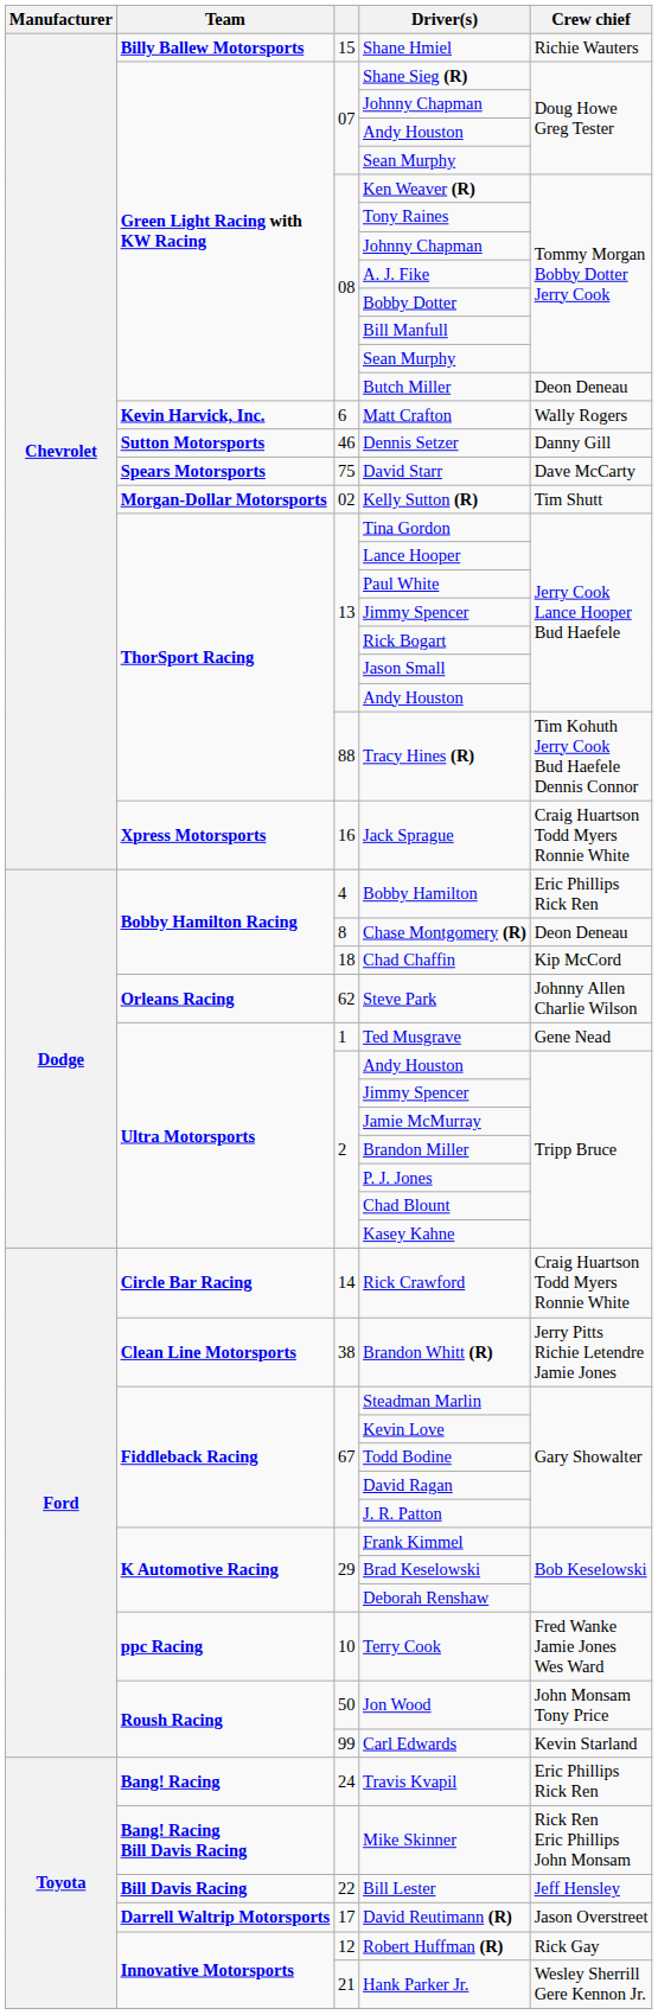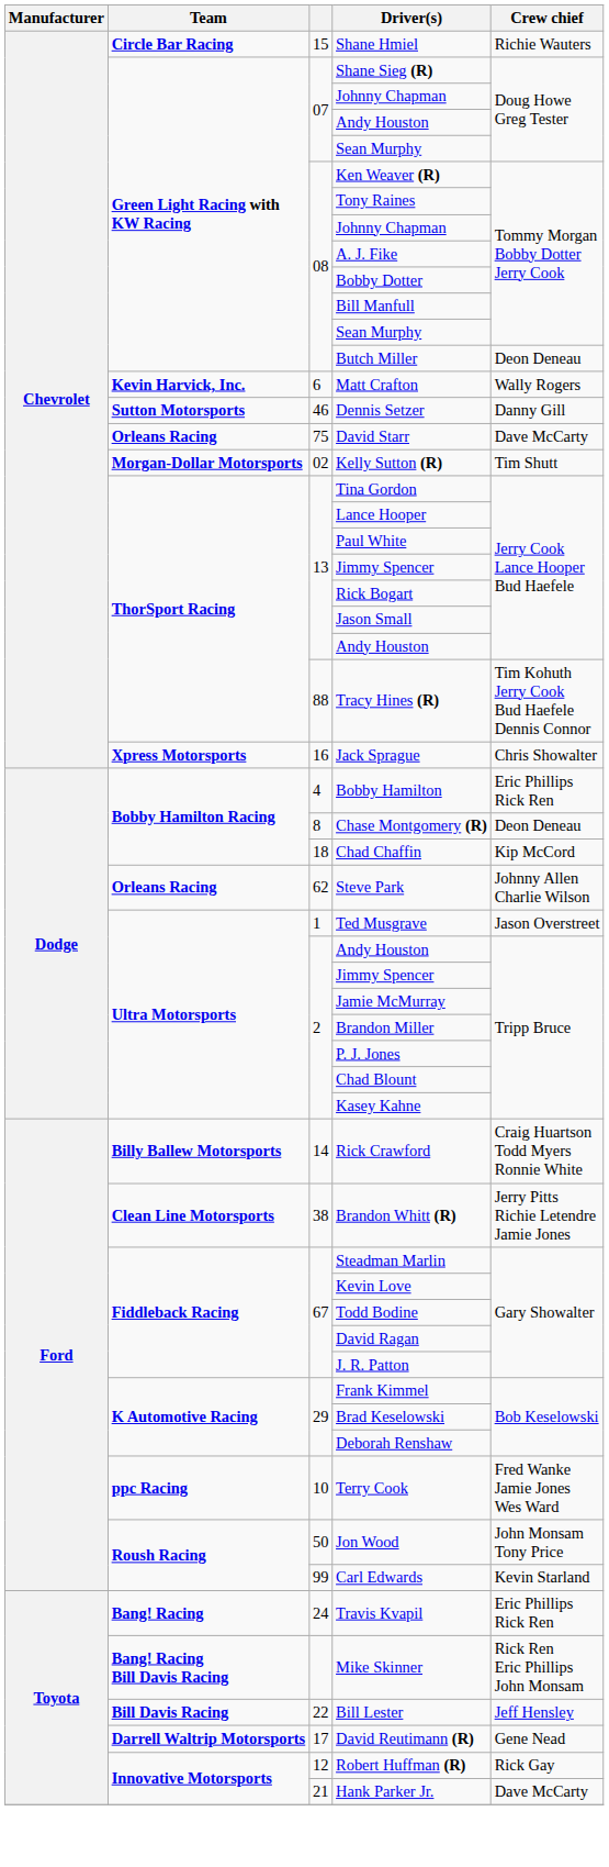 <table class="wikitable" style="font-size: 95%;">
 <tr>
 <th>Manufacturer</th>
 <th>Team</th>
 <th></th>
 <th>Driver(s)</th>
 <th>Crew chief</th>
 </tr>
 <tr>
 <th rowspan=26><a href='#'>Chevrolet</a></th>
-<td><strong><a href='#'>Billy Ballew Motorsports</a></strong></td>
+<td><strong><a href='#'>Circle Bar Racing</a></strong></td>
 <td>15</td>
 <td><a href='#'>Shane Hmiel</a></td>
 <td>Richie Wauters</td>
 </tr>
 <tr>
 <td rowspan=12><strong><a href='#'>Green Light Racing</a> with <br> <a href='#'>KW Racing</a></strong></td>
 <td rowspan=4>07</td>
 <td><a href='#'>Shane Sieg</a> <strong>(R)</strong> <small></small></td>
 <td rowspan=4>Doug Howe <small></small> <br> Greg Tester <small></small></td>
 </tr>
 <tr>
 <td><a href='#'>Johnny Chapman</a> <small></small></td>
 </tr>
 <tr>
 <td><a href='#'>Andy Houston</a> <small></small></td>
 </tr>
 <tr>
 <td><a href='#'>Sean Murphy</a> <small></small></td>
 </tr>
 <tr>
 <td rowspan=8>08</td>
 <td><a href='#'>Ken Weaver</a> <strong>(R)</strong> <small></small></td>
 <td rowspan=7>Tommy Morgan <small></small> <br> <a href='#'>Bobby Dotter</a> <small></small> <br> <a href='#'>Jerry Cook</a> <small></small></td>
 </tr>
 <tr>
 <td><a href='#'>Tony Raines</a> <small></small></td>
 </tr>
 <tr>
 <td><a href='#'>Johnny Chapman</a> <small></small></td>
 </tr>
 <tr>
 <td><a href='#'>A. J. Fike</a> <small></small></td>
 </tr>
 <tr>
 <td><a href='#'>Bobby Dotter</a> <small></small></td>
 </tr>
 <tr>
 <td><a href='#'>Bill Manfull</a> <small></small></td>
 </tr>
 <tr>
 <td><a href='#'>Sean Murphy</a> <small></small></td>
 </tr>
 <tr>
 <td><a href='#'>Butch Miller</a> <small></small></td>
 <td>Deon Deneau</td>
 </tr>
 <tr>
 <td><strong><a href='#'>Kevin Harvick, Inc.</a></strong></td>
 <td>6</td>
 <td><a href='#'>Matt Crafton</a></td>
 <td>Wally Rogers</td>
 </tr>
 <tr>
 <td><strong><a href='#'>Sutton Motorsports</a></strong></td>
 <td>46</td>
 <td><a href='#'>Dennis Setzer</a></td>
 <td>Danny Gill</td>
 </tr>
 <tr>
-<td><strong><a href='#'>Spears Motorsports</a></strong></td>
+<td><strong><a href='#'>Orleans Racing</a></strong></td>
 <td>75</td>
 <td><a href='#'>David Starr</a></td>
 <td>Dave McCarty</td>
 </tr>
 <tr>
 <td><strong><a href='#'>Morgan-Dollar Motorsports</a></strong></td>
 <td>02</td>
 <td><a href='#'>Kelly Sutton</a> <strong>(R)</strong></td>
 <td>Tim Shutt</td>
 </tr>
 <tr>
 <td rowspan=8><strong><a href='#'>ThorSport Racing</a></strong></td>
 <td rowspan=7>13</td>
 <td><a href='#'>Tina Gordon</a> <small></small></td>
 <td rowspan=7><a href='#'>Jerry Cook</a> <small></small> <br> <a href='#'>Lance Hooper</a> <small></small> <br> Bud Haefele <small></small></td>
 </tr>
 <tr>
 <td><a href='#'>Lance Hooper</a> <small></small></td>
 </tr>
 <tr>
 <td><a href='#'>Paul White</a> <small></small></td>
 </tr>
 <tr>
 <td><a href='#'>Jimmy Spencer</a> <small></small></td>
 </tr>
 <tr>
 <td><a href='#'>Rick Bogart</a> <small></small></td>
 </tr>
 <tr>
 <td><a href='#'>Jason Small</a> <small></small></td>
 </tr>
 <tr>
 <td><a href='#'>Andy Houston</a> <small></small></td>
 </tr>
 <tr>
 <td>88</td>
 <td><a href='#'>Tracy Hines</a> <strong>(R)</strong></td>
 <td>Tim Kohuth <small></small> <br> <a href='#'>Jerry Cook</a> <small></small> <br> Bud Haefele <small></small> <br> Dennis Connor <small></small></td>
 </tr>
 <tr>
 <td><strong><a href='#'>Xpress Motorsports</a></strong></td>
 <td>16</td>
 <td><a href='#'>Jack Sprague</a></td>
-<td>Craig Huartson <small></small> <br> Todd Myers <small></small> <br> Ronnie White <small></small></td>
+<td>Chris Showalter</td>
 </tr>
 <tr>
 <th rowspan=12><a href='#'>Dodge</a></th>
 <td rowspan=3><strong><a href='#'>Bobby Hamilton Racing</a></strong></td>
 <td>4</td>
 <td><a href='#'>Bobby Hamilton</a></td>
 <td>Eric Phillips <small></small> <br> Rick Ren <small></small></td>
 </tr>
 <tr>
 <td>8</td>
 <td><a href='#'>Chase Montgomery</a> <strong>(R)</strong></td>
 <td>Deon Deneau</td>
 </tr>
 <tr>
 <td>18</td>
 <td><a href='#'>Chad Chaffin</a></td>
 <td>Kip McCord</td>
 </tr>
 <tr>
 <td><strong><a href='#'>Orleans Racing</a></strong></td>
 <td>62</td>
 <td><a href='#'>Steve Park</a></td>
 <td>Johnny Allen <small></small> <br> Charlie Wilson <small></small></td>
 </tr>
 <tr>
 <td rowspan=8><strong><a href='#'>Ultra Motorsports</a></strong></td>
 <td>1</td>
 <td><a href='#'>Ted Musgrave</a></td>
-<td>Gene Nead</td>
+<td>Jason Overstreet</td>
 </tr>
 <tr>
 <td rowspan=7>2</td>
 <td><a href='#'>Andy Houston</a> <small></small></td>
 <td rowspan=7>Tripp Bruce</td>
 </tr>
 <tr>
 <td><a href='#'>Jimmy Spencer</a> <small></small></td>
 </tr>
 <tr>
 <td><a href='#'>Jamie McMurray</a> <small></small></td>
 </tr>
 <tr>
 <td><a href='#'>Brandon Miller</a> <small></small></td>
 </tr>
 <tr>
 <td><a href='#'>P. J. Jones</a> <small></small></td>
 </tr>
 <tr>
 <td><a href='#'>Chad Blount</a> <small></small></td>
 </tr>
 <tr>
 <td><a href='#'>Kasey Kahne</a> <small></small></td>
 </tr>
 <tr>
 <th rowspan=13><a href='#'>Ford</a></th>
-<td><strong><a href='#'>Circle Bar Racing</a></strong></td>
+<td><strong><a href='#'>Billy Ballew Motorsports</a></strong></td>
 <td>14</td>
 <td><a href='#'>Rick Crawford</a></td>
 <td>Craig Huartson <small></small> <br> Todd Myers <small></small> <br> Ronnie White <small></small></td>
 </tr>
 <tr>
 <td><strong><a href='#'>Clean Line Motorsports</a></strong></td>
 <td>38</td>
 <td><a href='#'>Brandon Whitt</a> <strong>(R)</strong></td>
 <td>Jerry Pitts <small></small> <br> Richie Letendre <small></small> <br> Jamie Jones <small></small></td>
 </tr>
 <tr>
 <td rowspan=5><strong><a href='#'>Fiddleback Racing</a></strong></td>
 <td rowspan=5>67</td>
 <td><a href='#'>Steadman Marlin</a> <small></small></td>
 <td rowspan=5>Gary Showalter</td>
 </tr>
 <tr>
 <td><a href='#'>Kevin Love</a> <small></small></td>
 </tr>
 <tr>
 <td><a href='#'>Todd Bodine</a> <small></small></td>
 </tr>
 <tr>
 <td><a href='#'>David Ragan</a> <small></small></td>
 </tr>
 <tr>
 <td><a href='#'>J. R. Patton</a> <small></small></td>
 </tr>
 <tr>
 <td rowspan=3><strong><a href='#'>K Automotive Racing</a></strong></td>
 <td rowspan=3>29</td>
 <td><a href='#'>Frank Kimmel</a> <small></small></td>
 <td rowspan=3><a href='#'>Bob Keselowski</a></td>
 </tr>
 <tr>
 <td><a href='#'>Brad Keselowski</a> <small></small></td>
 </tr>
 <tr>
 <td><a href='#'>Deborah Renshaw</a> <small></small></td>
 </tr>
 <tr>
 <td><strong><a href='#'>ppc Racing</a></strong></td>
 <td>10</td>
 <td><a href='#'>Terry Cook</a></td>
 <td>Fred Wanke <small></small> <br> Jamie Jones <small></small> <br> Wes Ward <small></small></td>
 </tr>
 <tr>
 <td rowspan=2><strong><a href='#'>Roush Racing</a></strong></td>
 <td>50</td>
 <td><a href='#'>Jon Wood</a></td>
 <td>John Monsam <small></small> <br> Tony Price <small></small></td>
 </tr>
 <tr>
 <td>99</td>
 <td><a href='#'>Carl Edwards</a></td>
 <td>Kevin Starland</td>
 </tr>
 <tr>
 <th rowspan=6><a href='#'>Toyota</a></th>
 <td><strong><a href='#'>Bang! Racing</a></strong></td>
 <td>24</td>
 <td><a href='#'>Travis Kvapil</a></td>
 <td>Eric Phillips <small></small> <br> Rick Ren <small></small></td>
 </tr>
 <tr>
 <td><strong><a href='#'>Bang! Racing</a></strong> <small></small> <br> <strong><a href='#'>Bill Davis Racing</a></strong> <small></small></td>
 <td> <br> </td>
 <td><a href='#'>Mike Skinner</a></td>
 <td>Rick Ren <small></small> <br> Eric Phillips <small></small> <br> John Monsam <small></small></td>
 </tr>
 <tr>
 <td><strong><a href='#'>Bill Davis Racing</a></strong></td>
 <td>22</td>
 <td><a href='#'>Bill Lester</a></td>
 <td><a href='#'>Jeff Hensley</a></td>
 </tr>
 <tr>
 <td><strong><a href='#'>Darrell Waltrip Motorsports</a></strong></td>
 <td>17</td>
 <td><a href='#'>David Reutimann</a> <strong>(R)</strong></td>
-<td>Jason Overstreet</td>
+<td>Gene Nead</td>
 </tr>
 <tr>
 <td rowspan=2><strong><a href='#'>Innovative Motorsports</a></strong></td>
 <td>12</td>
 <td><a href='#'>Robert Huffman</a> <strong>(R)</strong></td>
 <td>Rick Gay</td>
 </tr>
 <tr>
 <td>21</td>
 <td><a href='#'>Hank Parker Jr.</a></td>
-<td>Wesley Sherrill <small></small> <br> Gere Kennon Jr. <small></small></td>
+<td>Dave McCarty</td>
 </tr>
 <tr>
 </tr>
 </table>
